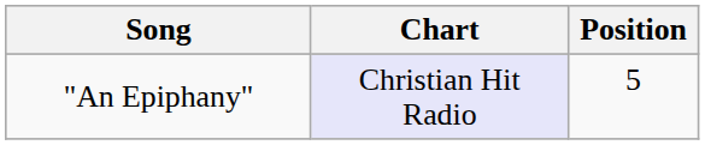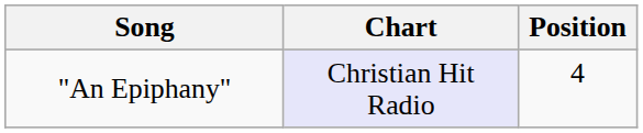 <table class="wikitable">
 <tr>
 <th align="center" valign="top" width="150">Song</th>
 <th align="center" valign="top" width="125">Chart</th>
 <th align="center" valign="top" width="60">Position</th>
 </tr>
 <tr>
 <td align="center" valign="center">"An Epiphany"</td>
 <td align="center" valign="top" style="background: lavender;">Christian Hit Radio</td>
-<td align="center" valign="top">5</td>
+<td align="center" valign="top">4</td>
 </tr>
 </table>
